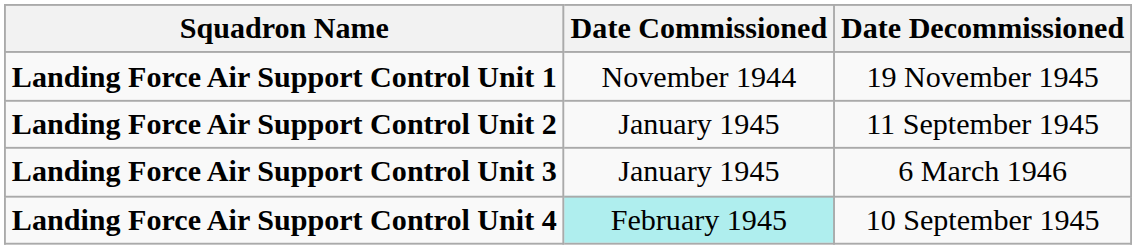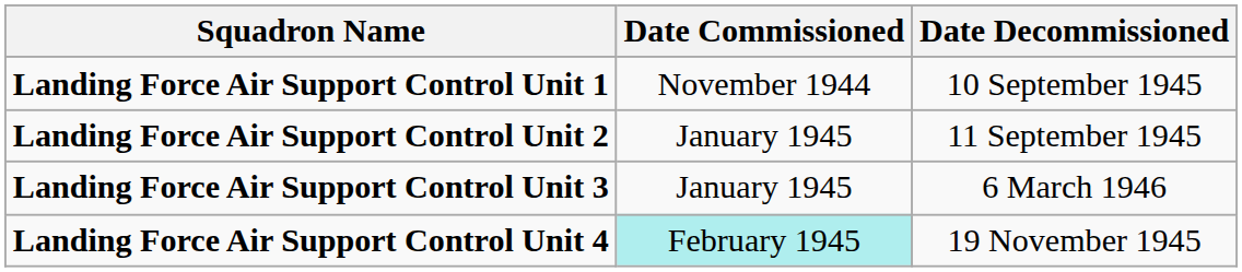 <table class="wikitable" style="text-align:center;">
 <tr bgcolor="#CCCCCC">
 <th>Squadron Name</th>
 <th>Date Commissioned</th>
 <th>Date Decommissioned</th>
 </tr>
 <tr>
 <td><strong>Landing Force Air Support Control Unit 1</strong></td>
 <td>November 1944</td>
-<td>19 November 1945</td>
+<td>10 September 1945</td>
 </tr>
 <tr>
 <td><strong>Landing Force Air Support Control Unit 2</strong></td>
 <td>January 1945</td>
 <td>11 September 1945</td>
 </tr>
 <tr>
 <td><strong>Landing Force Air Support Control Unit 3</strong></td>
 <td>January 1945</td>
 <td>6 March 1946</td>
 </tr>
 <tr>
 <td><strong>Landing Force Air Support Control Unit 4</strong></td>
 <td style="background: paleturquoise;">February 1945</td>
-<td>10 September 1945</td>
+<td>19 November 1945</td>
 </tr>
 </table>
